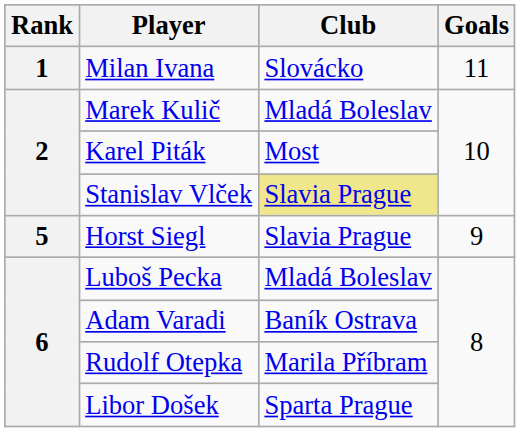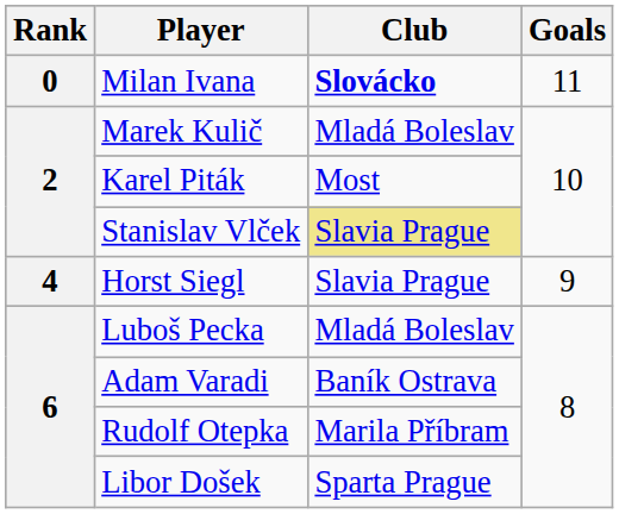 <table class="wikitable" style="text-align:center">
 <tr>
 <th>Rank</th>
 <th>Player</th>
 <th>Club</th>
 <th>Goals</th>
 </tr>
 <tr>
-<th>1</th>
+<th>0</th>
 <td align="left"> <a href='#'>Milan Ivana</a></td>
-<td align="left"><a href='#'>Slovácko</a></td>
+<td align="left"><strong><a href='#'>Slovácko</a></strong></td>
 <td>11</td>
 </tr>
 <tr>
 <th rowspan="3">2</th>
 <td align="left"> <a href='#'>Marek Kulič</a></td>
 <td align="left"><a href='#'>Mladá Boleslav</a></td>
 <td rowspan="3">10</td>
 </tr>
 <tr>
 <td align="left"> <a href='#'>Karel Piták</a></td>
 <td align="left"><a href='#'>Most</a></td>
 </tr>
 <tr>
 <td align="left"> <a href='#'>Stanislav Vlček</a></td>
 <td align="left" style="background: khaki;"><a href='#'>Slavia Prague</a></td>
 </tr>
 <tr>
-<th>5</th>
+<th>4</th>
 <td align="left"> <a href='#'>Horst Siegl</a></td>
 <td align="left"><a href='#'>Slavia Prague</a></td>
 <td>9</td>
 </tr>
 <tr>
 <th rowspan="4">6</th>
 <td align="left"> <a href='#'>Luboš Pecka</a></td>
 <td align="left"><a href='#'>Mladá Boleslav</a></td>
 <td rowspan="4">8</td>
 </tr>
 <tr>
 <td align="left"> <a href='#'>Adam Varadi</a></td>
 <td align="left"><a href='#'>Baník Ostrava</a></td>
 </tr>
 <tr>
 <td align="left"> <a href='#'>Rudolf Otepka</a></td>
 <td align="left"><a href='#'>Marila Příbram</a></td>
 </tr>
 <tr>
 <td align="left"> <a href='#'>Libor Došek</a></td>
 <td align="left"><a href='#'>Sparta Prague</a></td>
 </tr>
 </table>
